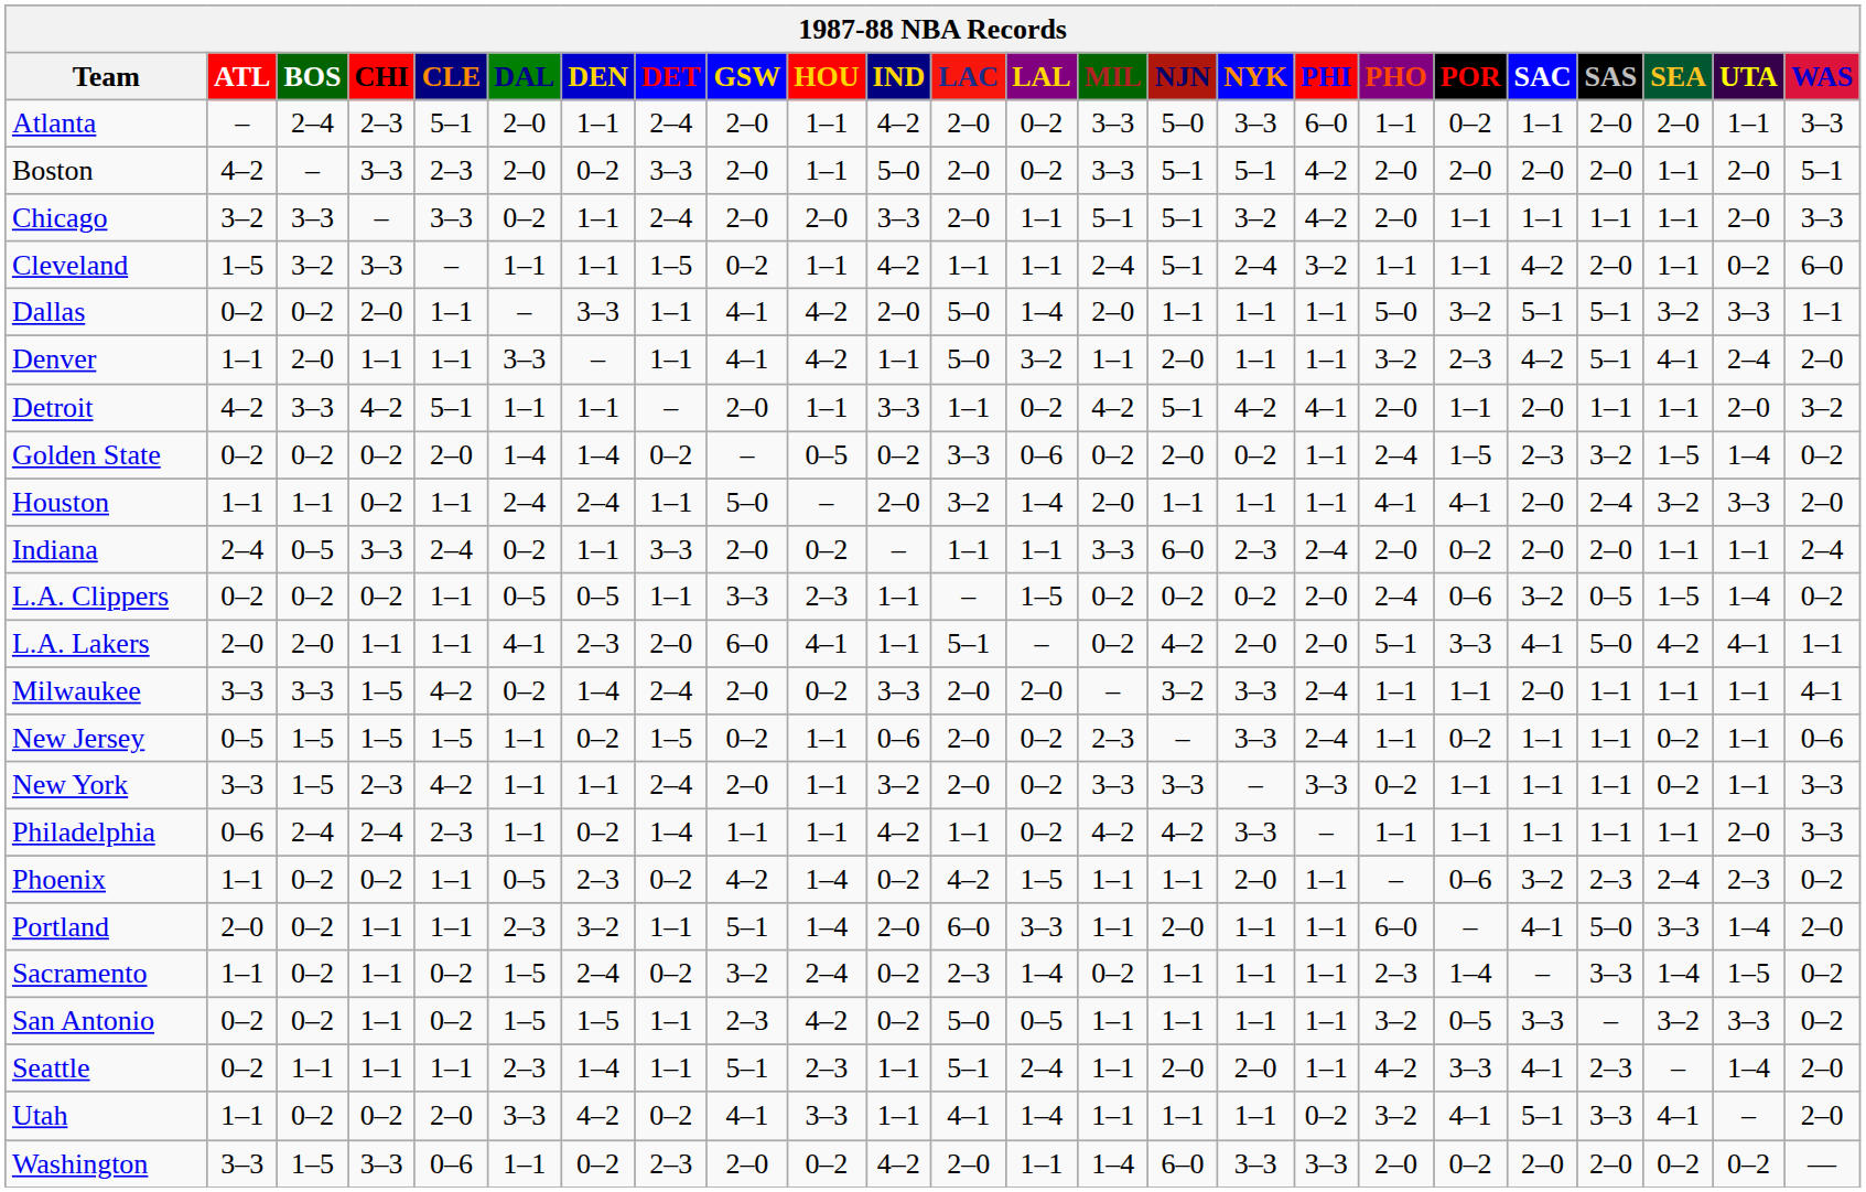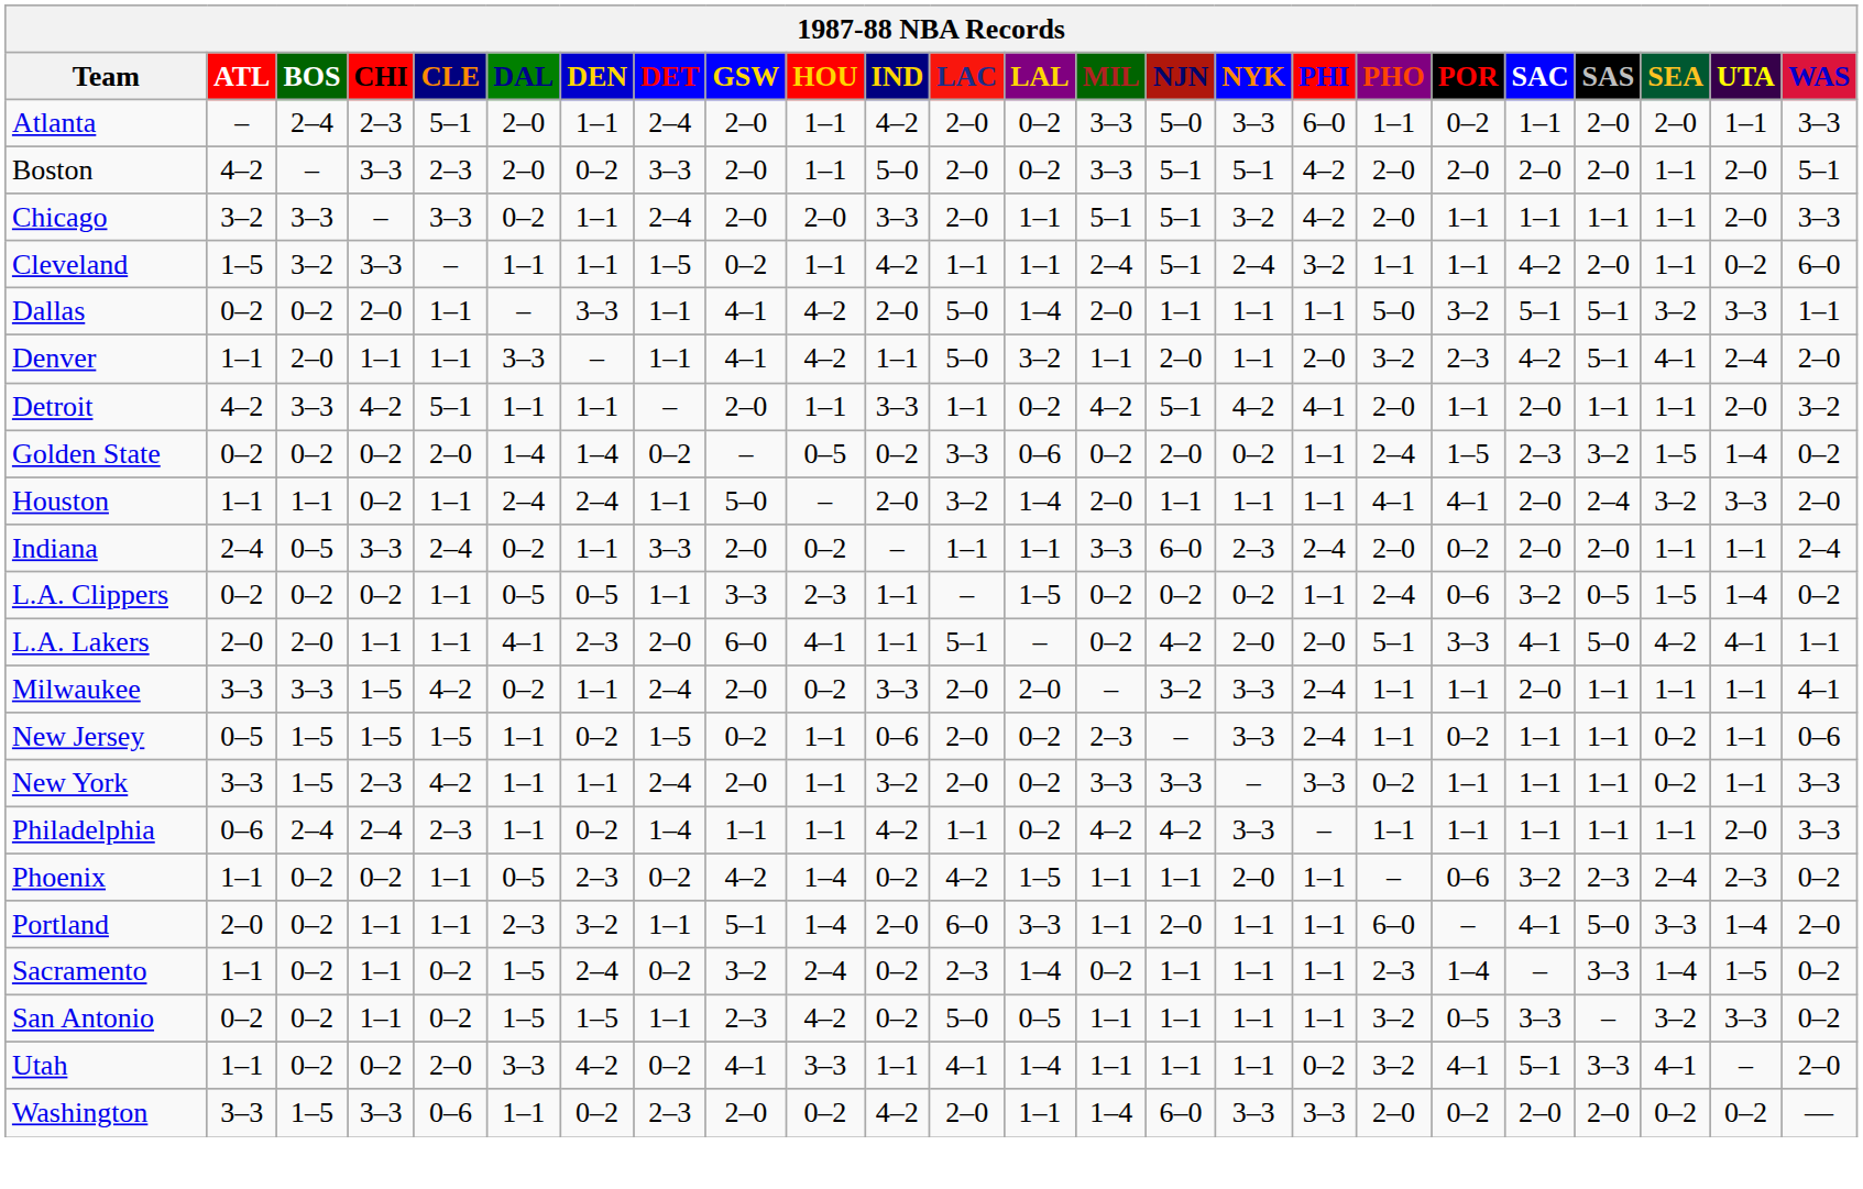 <table class="wikitable" style="font-size:95%; text-align:center">
 <tr>
 <th colspan=24>1987-88 NBA Records</th>
 </tr>
 <tr>
 <th width=100>Team</th>
 <th style="background:#FF0000;color:#FFFFFF;width=35">ATL</th>
 <th style="background:#006400;color:#FFFFFF;width=35">BOS</th>
 <th style="background:#FF0000;color:#000000;width=35">CHI</th>
 <th style="background:#000080;color:#FF8C00;width=35">CLE</th>
 <th style="background:#008000;color:#00008B;width=35">DAL</th>
 <th style="background:#0000CD;color:#FFD700;width=35">DEN</th>
 <th style="background:#0000FF;color:#FF0000;width=35">DET</th>
 <th style="background:#0000FF;color:#FFD700;width=35">GSW</th>
 <th style="background:#FF0000;color:#FFD700;width=35">HOU</th>
 <th style="background:#000080;color:#FFD700;width=35">IND</th>
 <th style="background:#F9160D;color:#1A2E8B;width=35">LAC</th>
 <th style="background:#800080;color:#FFD700;width=35">LAL</th>
 <th style="background:#006400;color:#B22222;width=35">MIL</th>
 <th style="background:#B0170C;color:#00056D;width=35">NJN</th>
 <th style="background:#0000FF;color:#FF8C00;width=35">NYK</th>
 <th style="background:#FF0000;color:#0000FF;width=35">PHI</th>
 <th style="background:#800080;color:#FF4500;width=35">PHO</th>
 <th style="background:#000000;color:#FF0000;width=35">POR</th>
 <th style="background:#0000FF;color:#FFFFFF;width=35">SAC</th>
 <th style="background:#000000;color:#C0C0C0;width=35">SAS</th>
 <th style="background:#005831;color:#FFC322;width=35">SEA</th>
 <th style="background:#36004A;color:#FFFF00;width=35">UTA</th>
 <th style="background:#DC143C;color:#0000CD;width=35">WAS</th>
 </tr>
 <tr>
 <td style="text-align:left;"><a href='#'>Atlanta</a></td>
 <td>–</td>
 <td>2–4</td>
 <td>2–3</td>
 <td>5–1</td>
 <td>2–0</td>
 <td>1–1</td>
 <td>2–4</td>
 <td>2–0</td>
 <td>1–1</td>
 <td>4–2</td>
 <td>2–0</td>
 <td>0–2</td>
 <td>3–3</td>
 <td>5–0</td>
 <td>3–3</td>
 <td>6–0</td>
 <td>1–1</td>
 <td>0–2</td>
 <td>1–1</td>
 <td>2–0</td>
 <td>2–0</td>
 <td>1–1</td>
 <td>3–3</td>
 </tr>
 <tr>
 <td style="text-align:left;">Boston</td>
 <td>4–2</td>
 <td>–</td>
 <td>3–3</td>
 <td>2–3</td>
 <td>2–0</td>
 <td>0–2</td>
 <td>3–3</td>
 <td>2–0</td>
 <td>1–1</td>
 <td>5–0</td>
 <td>2–0</td>
 <td>0–2</td>
 <td>3–3</td>
 <td>5–1</td>
 <td>5–1</td>
 <td>4–2</td>
 <td>2–0</td>
 <td>2–0</td>
 <td>2–0</td>
 <td>2–0</td>
 <td>1–1</td>
 <td>2–0</td>
 <td>5–1</td>
 </tr>
 <tr>
 <td style="text-align:left;"><a href='#'>Chicago</a></td>
 <td>3–2</td>
 <td>3–3</td>
 <td>–</td>
 <td>3–3</td>
 <td>0–2</td>
 <td>1–1</td>
 <td>2–4</td>
 <td>2–0</td>
 <td>2–0</td>
 <td>3–3</td>
 <td>2–0</td>
 <td>1–1</td>
 <td>5–1</td>
 <td>5–1</td>
 <td>3–2</td>
 <td>4–2</td>
 <td>2–0</td>
 <td>1–1</td>
 <td>1–1</td>
 <td>1–1</td>
 <td>1–1</td>
 <td>2–0</td>
 <td>3–3</td>
 </tr>
 <tr>
 <td style="text-align:left;"><a href='#'>Cleveland</a></td>
 <td>1–5</td>
 <td>3–2</td>
 <td>3–3</td>
 <td>–</td>
 <td>1–1</td>
 <td>1–1</td>
 <td>1–5</td>
 <td>0–2</td>
 <td>1–1</td>
 <td>4–2</td>
 <td>1–1</td>
 <td>1–1</td>
 <td>2–4</td>
 <td>5–1</td>
 <td>2–4</td>
 <td>3–2</td>
 <td>1–1</td>
 <td>1–1</td>
 <td>4–2</td>
 <td>2–0</td>
 <td>1–1</td>
 <td>0–2</td>
 <td>6–0</td>
 </tr>
 <tr>
 <td style="text-align:left;"><a href='#'>Dallas</a></td>
 <td>0–2</td>
 <td>0–2</td>
 <td>2–0</td>
 <td>1–1</td>
 <td>–</td>
 <td>3–3</td>
 <td>1–1</td>
 <td>4–1</td>
 <td>4–2</td>
 <td>2–0</td>
 <td>5–0</td>
 <td>1–4</td>
 <td>2–0</td>
 <td>1–1</td>
 <td>1–1</td>
 <td>1–1</td>
 <td>5–0</td>
 <td>3–2</td>
 <td>5–1</td>
 <td>5–1</td>
 <td>3–2</td>
 <td>3–3</td>
 <td>1–1</td>
 </tr>
 <tr>
 <td style="text-align:left;"><a href='#'>Denver</a></td>
 <td>1–1</td>
 <td>2–0</td>
 <td>1–1</td>
 <td>1–1</td>
 <td>3–3</td>
 <td>–</td>
 <td>1–1</td>
 <td>4–1</td>
 <td>4–2</td>
 <td>1–1</td>
 <td>5–0</td>
 <td>3–2</td>
 <td>1–1</td>
 <td>2–0</td>
 <td>1–1</td>
-<td>1–1</td>
+<td>2–0</td>
 <td>3–2</td>
 <td>2–3</td>
 <td>4–2</td>
 <td>5–1</td>
 <td>4–1</td>
 <td>2–4</td>
 <td>2–0</td>
 </tr>
 <tr>
 <td style="text-align:left;"><a href='#'>Detroit</a></td>
 <td>4–2</td>
 <td>3–3</td>
 <td>4–2</td>
 <td>5–1</td>
 <td>1–1</td>
 <td>1–1</td>
 <td>–</td>
 <td>2–0</td>
 <td>1–1</td>
 <td>3–3</td>
 <td>1–1</td>
 <td>0–2</td>
 <td>4–2</td>
 <td>5–1</td>
 <td>4–2</td>
 <td>4–1</td>
 <td>2–0</td>
 <td>1–1</td>
 <td>2–0</td>
 <td>1–1</td>
 <td>1–1</td>
 <td>2–0</td>
 <td>3–2</td>
 </tr>
 <tr>
 <td style="text-align:left;"><a href='#'>Golden State</a></td>
 <td>0–2</td>
 <td>0–2</td>
 <td>0–2</td>
 <td>2–0</td>
 <td>1–4</td>
 <td>1–4</td>
 <td>0–2</td>
 <td>–</td>
 <td>0–5</td>
 <td>0–2</td>
 <td>3–3</td>
 <td>0–6</td>
 <td>0–2</td>
 <td>2–0</td>
 <td>0–2</td>
 <td>1–1</td>
 <td>2–4</td>
 <td>1–5</td>
 <td>2–3</td>
 <td>3–2</td>
 <td>1–5</td>
 <td>1–4</td>
 <td>0–2</td>
 </tr>
 <tr>
 <td style="text-align:left;"><a href='#'>Houston</a></td>
 <td>1–1</td>
 <td>1–1</td>
 <td>0–2</td>
 <td>1–1</td>
 <td>2–4</td>
 <td>2–4</td>
 <td>1–1</td>
 <td>5–0</td>
 <td>–</td>
 <td>2–0</td>
 <td>3–2</td>
 <td>1–4</td>
 <td>2–0</td>
 <td>1–1</td>
 <td>1–1</td>
 <td>1–1</td>
 <td>4–1</td>
 <td>4–1</td>
 <td>2–0</td>
 <td>2–4</td>
 <td>3–2</td>
 <td>3–3</td>
 <td>2–0</td>
 </tr>
 <tr>
 <td style="text-align:left;"><a href='#'>Indiana</a></td>
 <td>2–4</td>
 <td>0–5</td>
 <td>3–3</td>
 <td>2–4</td>
 <td>0–2</td>
 <td>1–1</td>
 <td>3–3</td>
 <td>2–0</td>
 <td>0–2</td>
 <td>–</td>
 <td>1–1</td>
 <td>1–1</td>
 <td>3–3</td>
 <td>6–0</td>
 <td>2–3</td>
 <td>2–4</td>
 <td>2–0</td>
 <td>0–2</td>
 <td>2–0</td>
 <td>2–0</td>
 <td>1–1</td>
 <td>1–1</td>
 <td>2–4</td>
 </tr>
 <tr>
 <td style="text-align:left;"><a href='#'>L.A. Clippers</a></td>
 <td>0–2</td>
 <td>0–2</td>
 <td>0–2</td>
 <td>1–1</td>
 <td>0–5</td>
 <td>0–5</td>
 <td>1–1</td>
 <td>3–3</td>
 <td>2–3</td>
 <td>1–1</td>
 <td>–</td>
 <td>1–5</td>
 <td>0–2</td>
 <td>0–2</td>
 <td>0–2</td>
-<td>2–0</td>
+<td>1–1</td>
 <td>2–4</td>
 <td>0–6</td>
 <td>3–2</td>
 <td>0–5</td>
 <td>1–5</td>
 <td>1–4</td>
 <td>0–2</td>
 </tr>
 <tr>
 <td style="text-align:left;"><a href='#'>L.A. Lakers</a></td>
 <td>2–0</td>
 <td>2–0</td>
 <td>1–1</td>
 <td>1–1</td>
 <td>4–1</td>
 <td>2–3</td>
 <td>2–0</td>
 <td>6–0</td>
 <td>4–1</td>
 <td>1–1</td>
 <td>5–1</td>
 <td>–</td>
 <td>0–2</td>
 <td>4–2</td>
 <td>2–0</td>
 <td>2–0</td>
 <td>5–1</td>
 <td>3–3</td>
 <td>4–1</td>
 <td>5–0</td>
 <td>4–2</td>
 <td>4–1</td>
 <td>1–1</td>
 </tr>
 <tr>
 <td style="text-align:left;"><a href='#'>Milwaukee</a></td>
 <td>3–3</td>
 <td>3–3</td>
 <td>1–5</td>
 <td>4–2</td>
 <td>0–2</td>
-<td>1–4</td>
+<td>1–1</td>
 <td>2–4</td>
 <td>2–0</td>
 <td>0–2</td>
 <td>3–3</td>
 <td>2–0</td>
 <td>2–0</td>
 <td>–</td>
 <td>3–2</td>
 <td>3–3</td>
 <td>2–4</td>
 <td>1–1</td>
 <td>1–1</td>
 <td>2–0</td>
 <td>1–1</td>
 <td>1–1</td>
 <td>1–1</td>
 <td>4–1</td>
 </tr>
 <tr>
 <td style="text-align:left;"><a href='#'>New Jersey</a></td>
 <td>0–5</td>
 <td>1–5</td>
 <td>1–5</td>
 <td>1–5</td>
 <td>1–1</td>
 <td>0–2</td>
 <td>1–5</td>
 <td>0–2</td>
 <td>1–1</td>
 <td>0–6</td>
 <td>2–0</td>
 <td>0–2</td>
 <td>2–3</td>
 <td>–</td>
 <td>3–3</td>
 <td>2–4</td>
 <td>1–1</td>
 <td>0–2</td>
 <td>1–1</td>
 <td>1–1</td>
 <td>0–2</td>
 <td>1–1</td>
 <td>0–6</td>
 </tr>
 <tr>
 <td style="text-align:left;"><a href='#'>New York</a></td>
 <td>3–3</td>
 <td>1–5</td>
 <td>2–3</td>
 <td>4–2</td>
 <td>1–1</td>
 <td>1–1</td>
 <td>2–4</td>
 <td>2–0</td>
 <td>1–1</td>
 <td>3–2</td>
 <td>2–0</td>
 <td>0–2</td>
 <td>3–3</td>
 <td>3–3</td>
 <td>–</td>
 <td>3–3</td>
 <td>0–2</td>
 <td>1–1</td>
 <td>1–1</td>
 <td>1–1</td>
 <td>0–2</td>
 <td>1–1</td>
 <td>3–3</td>
 </tr>
 <tr>
 <td style="text-align:left;"><a href='#'>Philadelphia</a></td>
 <td>0–6</td>
 <td>2–4</td>
 <td>2–4</td>
 <td>2–3</td>
 <td>1–1</td>
 <td>0–2</td>
 <td>1–4</td>
 <td>1–1</td>
 <td>1–1</td>
 <td>4–2</td>
 <td>1–1</td>
 <td>0–2</td>
 <td>4–2</td>
 <td>4–2</td>
 <td>3–3</td>
 <td>–</td>
 <td>1–1</td>
 <td>1–1</td>
 <td>1–1</td>
 <td>1–1</td>
 <td>1–1</td>
 <td>2–0</td>
 <td>3–3</td>
 </tr>
 <tr>
 <td style="text-align:left;"><a href='#'>Phoenix</a></td>
 <td>1–1</td>
 <td>0–2</td>
 <td>0–2</td>
 <td>1–1</td>
 <td>0–5</td>
 <td>2–3</td>
 <td>0–2</td>
 <td>4–2</td>
 <td>1–4</td>
 <td>0–2</td>
 <td>4–2</td>
 <td>1–5</td>
 <td>1–1</td>
 <td>1–1</td>
 <td>2–0</td>
 <td>1–1</td>
 <td>–</td>
 <td>0–6</td>
 <td>3–2</td>
 <td>2–3</td>
 <td>2–4</td>
 <td>2–3</td>
 <td>0–2</td>
 </tr>
 <tr>
 <td style="text-align:left;"><a href='#'>Portland</a></td>
 <td>2–0</td>
 <td>0–2</td>
 <td>1–1</td>
 <td>1–1</td>
 <td>2–3</td>
 <td>3–2</td>
 <td>1–1</td>
 <td>5–1</td>
 <td>1–4</td>
 <td>2–0</td>
 <td>6–0</td>
 <td>3–3</td>
 <td>1–1</td>
 <td>2–0</td>
 <td>1–1</td>
 <td>1–1</td>
 <td>6–0</td>
 <td>–</td>
 <td>4–1</td>
 <td>5–0</td>
 <td>3–3</td>
 <td>1–4</td>
 <td>2–0</td>
 </tr>
 <tr>
 <td style="text-align:left;"><a href='#'>Sacramento</a></td>
 <td>1–1</td>
 <td>0–2</td>
 <td>1–1</td>
 <td>0–2</td>
 <td>1–5</td>
 <td>2–4</td>
 <td>0–2</td>
 <td>3–2</td>
 <td>2–4</td>
 <td>0–2</td>
 <td>2–3</td>
 <td>1–4</td>
 <td>0–2</td>
 <td>1–1</td>
 <td>1–1</td>
 <td>1–1</td>
 <td>2–3</td>
 <td>1–4</td>
 <td>–</td>
 <td>3–3</td>
 <td>1–4</td>
 <td>1–5</td>
 <td>0–2</td>
 </tr>
 <tr>
 <td style="text-align:left;"><a href='#'>San Antonio</a></td>
 <td>0–2</td>
 <td>0–2</td>
 <td>1–1</td>
 <td>0–2</td>
 <td>1–5</td>
 <td>1–5</td>
 <td>1–1</td>
 <td>2–3</td>
 <td>4–2</td>
 <td>0–2</td>
 <td>5–0</td>
 <td>0–5</td>
 <td>1–1</td>
 <td>1–1</td>
 <td>1–1</td>
 <td>1–1</td>
 <td>3–2</td>
 <td>0–5</td>
 <td>3–3</td>
 <td>–</td>
 <td>3–2</td>
 <td>3–3</td>
 <td>0–2</td>
 </tr>
 <tr>
-<td style="text-align:left;"><a href='#'>Seattle</a></td>
-<td>0–2</td>
-<td>1–1</td>
-<td>1–1</td>
-<td>1–1</td>
-<td>2–3</td>
-<td>1–4</td>
-<td>1–1</td>
-<td>5–1</td>
-<td>2–3</td>
-<td>1–1</td>
-<td>5–1</td>
-<td>2–4</td>
-<td>1–1</td>
-<td>2–0</td>
-<td>2–0</td>
-<td>1–1</td>
-<td>4–2</td>
-<td>3–3</td>
-<td>4–1</td>
-<td>2–3</td>
-<td>–</td>
-<td>1–4</td>
-<td>2–0</td>
-</tr>
-<tr>
 <td style="text-align:left;"><a href='#'>Utah</a></td>
 <td>1–1</td>
 <td>0–2</td>
 <td>0–2</td>
 <td>2–0</td>
 <td>3–3</td>
 <td>4–2</td>
 <td>0–2</td>
 <td>4–1</td>
 <td>3–3</td>
 <td>1–1</td>
 <td>4–1</td>
 <td>1–4</td>
 <td>1–1</td>
 <td>1–1</td>
 <td>1–1</td>
 <td>0–2</td>
 <td>3–2</td>
 <td>4–1</td>
 <td>5–1</td>
 <td>3–3</td>
 <td>4–1</td>
 <td>–</td>
 <td>2–0</td>
 </tr>
 <tr>
 <td style="text-align:left;"><a href='#'>Washington</a></td>
 <td>3–3</td>
 <td>1–5</td>
 <td>3–3</td>
 <td>0–6</td>
 <td>1–1</td>
 <td>0–2</td>
 <td>2–3</td>
 <td>2–0</td>
 <td>0–2</td>
 <td>4–2</td>
 <td>2–0</td>
 <td>1–1</td>
 <td>1–4</td>
 <td>6–0</td>
 <td>3–3</td>
 <td>3–3</td>
 <td>2–0</td>
 <td>0–2</td>
 <td>2–0</td>
 <td>2–0</td>
 <td>0–2</td>
 <td>0–2</td>
 <td>—</td>
 </tr>
 </table>
